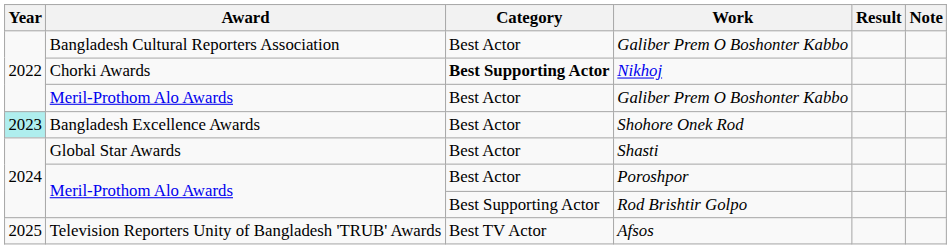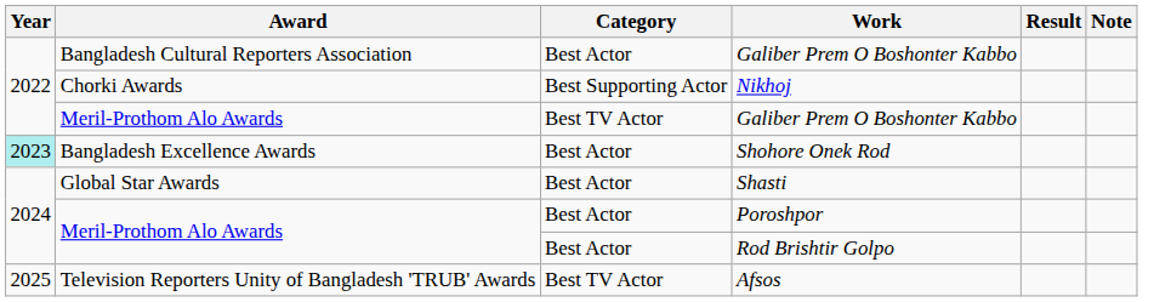 <table class="wikitable">
 <tr>
 <th>Year</th>
 <th>Award</th>
 <th>Category</th>
 <th>Work</th>
 <th>Result</th>
 <th>Note</th>
 </tr>
 <tr>
 <td rowspan="3">2022</td>
 <td>Bangladesh Cultural Reporters Association</td>
 <td>Best  Actor</td>
 <td><em>Galiber Prem O Boshonter Kabbo</em></td>
 <td></td>
 <td></td>
 </tr>
 <tr>
 <td>Chorki Awards</td>
-<td><strong>Best Supporting Actor</strong></td>
+<td>Best Supporting Actor</td>
 <td><em><a href='#'>Nikhoj</a></em></td>
 <td></td>
 <td></td>
 </tr>
 <tr>
 <td><a href='#'>Meril-Prothom Alo Awards</a></td>
-<td>Best Actor</td>
+<td>Best TV Actor</td>
 <td><em>Galiber Prem O Boshonter Kabbo</em></td>
 <td></td>
 <td></td>
 </tr>
 <tr>
 <td style="background: paleturquoise;">2023</td>
 <td>Bangladesh Excellence Awards</td>
 <td>Best Actor</td>
 <td><em>Shohore Onek Rod</em></td>
 <td></td>
 <td></td>
 </tr>
 <tr>
 <td rowspan="3">2024</td>
 <td>Global Star Awards</td>
 <td>Best Actor</td>
 <td><em>Shasti</em></td>
 <td></td>
 <td></td>
 </tr>
 <tr>
 <td rowspan="2"><a href='#'>Meril-Prothom Alo Awards</a></td>
 <td>Best Actor</td>
 <td><em>Poroshpor</em></td>
 <td></td>
 <td></td>
 </tr>
 <tr>
-<td>Best Supporting Actor</td>
+<td>Best Actor</td>
 <td><em>Rod Brishtir Golpo</em></td>
 <td></td>
 <td></td>
 </tr>
 <tr>
 <td>2025</td>
 <td>Television Reporters Unity of Bangladesh 'TRUB' Awards</td>
 <td>Best TV Actor</td>
 <td><em>Afsos</em></td>
 <td></td>
 <td></td>
 </tr>
 </table>
